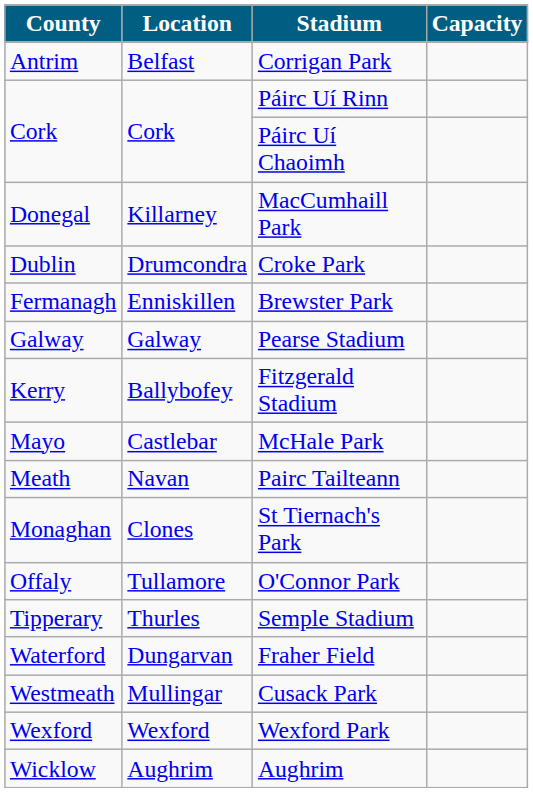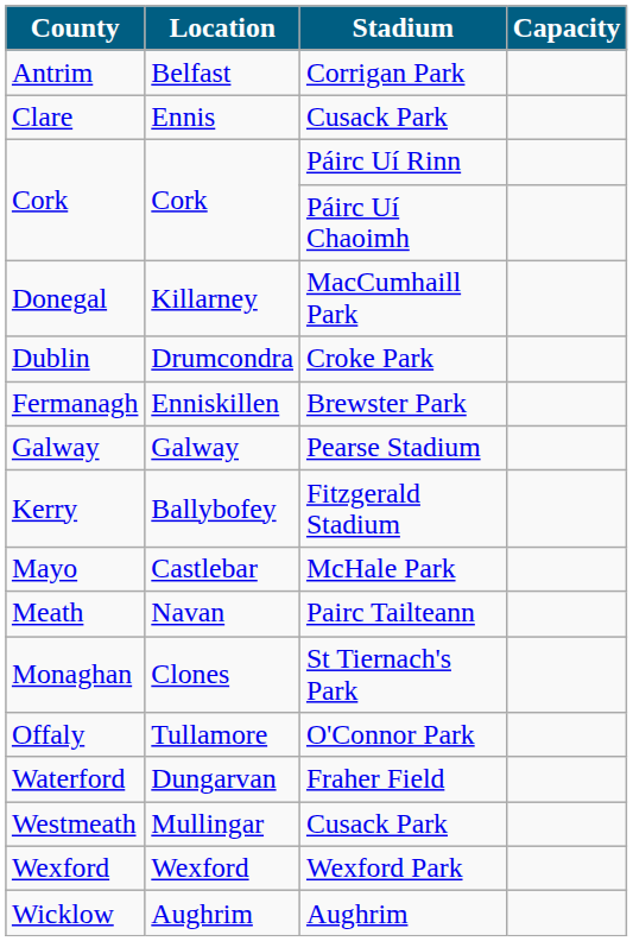 <table class="wikitable sortable" style="margin: 1em auto;">
 <tr>
 <th scope="col" style="background:#005E82;color: white;width: 50px;">County</th>
 <th scope="col" style="background:#005E82;color: white;width: 80px;">Location</th>
 <th scope="col" style="background:#005E82;color: white;width: 110px;">Stadium</th>
 <th scope="col" style="background:#005E82;color: white;width: 30px;">Capacity</th>
 </tr>
 <tr>
 </tr>
 <tr>
 <td><a href='#'>Antrim</a></td>
 <td><a href='#'>Belfast</a></td>
 <td><a href='#'>Corrigan Park</a></td>
+<td style="text-align:right"></td>
+</tr>
+<tr>
+<td><a href='#'>Clare</a></td>
+<td><a href='#'>Ennis</a></td>
+<td><a href='#'>Cusack Park</a></td>
 <td style="text-align:right"></td>
 </tr>
 <tr>
 <td rowspan=2><a href='#'>Cork</a></td>
 <td rowspan=2><a href='#'>Cork</a></td>
 <td><a href='#'>Páirc Uí Rinn</a></td>
 <td style="text-align:right"></td>
 </tr>
 <tr>
 <td><a href='#'>Páirc Uí Chaoimh</a></td>
 <td style="text-align:right"></td>
 </tr>
 <tr>
 <td><a href='#'>Donegal</a></td>
 <td><a href='#'>Killarney</a></td>
 <td><a href='#'>MacCumhaill Park</a></td>
 <td style="text-align:right"></td>
 </tr>
 <tr>
 <td><a href='#'>Dublin</a></td>
 <td><a href='#'>Drumcondra</a></td>
 <td><a href='#'>Croke Park</a></td>
 <td style="text-align:right"></td>
 </tr>
 <tr>
 <td><a href='#'>Fermanagh</a></td>
 <td><a href='#'>Enniskillen</a></td>
 <td><a href='#'>Brewster Park</a></td>
 <td style="text-align:right"></td>
 </tr>
 <tr>
 <td><a href='#'>Galway</a></td>
 <td><a href='#'>Galway</a></td>
 <td><a href='#'>Pearse Stadium</a></td>
 <td style="text-align:right"></td>
 </tr>
 <tr>
 <td><a href='#'>Kerry</a></td>
 <td><a href='#'>Ballybofey</a></td>
 <td><a href='#'>Fitzgerald Stadium</a></td>
 <td style="text-align:right"><br></td>
 </tr>
 <tr>
 <td><a href='#'>Mayo</a></td>
 <td><a href='#'>Castlebar</a></td>
 <td><a href='#'>McHale Park</a></td>
 <td style="text-align:right"></td>
 </tr>
 <tr>
 <td><a href='#'>Meath</a></td>
 <td><a href='#'>Navan</a></td>
 <td><a href='#'>Pairc Tailteann</a></td>
 <td style="text-align:right"></td>
 </tr>
 <tr>
 <td><a href='#'>Monaghan</a></td>
 <td><a href='#'>Clones</a></td>
 <td><a href='#'>St Tiernach's Park</a></td>
 <td style="text-align:right"></td>
 </tr>
 <tr>
 <td><a href='#'>Offaly</a></td>
 <td><a href='#'>Tullamore</a></td>
 <td><a href='#'>O'Connor Park</a></td>
 <td style="text-align:right"></td>
 </tr>
 <tr>
-<td><a href='#'>Tipperary</a></td>
-<td><a href='#'>Thurles</a></td>
-<td><a href='#'>Semple Stadium</a></td>
-<td style="text-align:right"></td>
-</tr>
-<tr>
 <td><a href='#'>Waterford</a></td>
 <td><a href='#'>Dungarvan</a></td>
 <td><a href='#'>Fraher Field</a></td>
 <td style="text-align:right"></td>
 </tr>
 <tr>
 <td><a href='#'>Westmeath</a></td>
 <td><a href='#'>Mullingar</a></td>
 <td><a href='#'>Cusack Park</a></td>
 <td style="text-align:right"></td>
 </tr>
 <tr>
 <td><a href='#'>Wexford</a></td>
 <td><a href='#'>Wexford</a></td>
 <td><a href='#'>Wexford Park</a></td>
 <td style="text-align:right"></td>
 </tr>
 <tr>
 <td><a href='#'>Wicklow</a></td>
 <td><a href='#'>Aughrim</a></td>
 <td><a href='#'>Aughrim</a></td>
 <td style="text-align:right"></td>
 </tr>
 </table>
